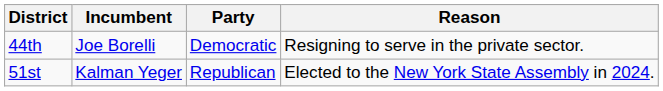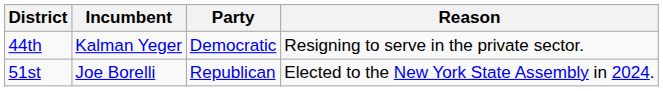 <table class="wikitable">
 <tr>
 <th>District</th>
 <th>Incumbent</th>
 <th>Party</th>
 <th>Reason</th>
 </tr>
 <tr>
 <td><a href='#'>44th</a></td>
-<td><a href='#'>Joe Borelli</a></td>
+<td><a href='#'>Kalman Yeger</a></td>
 <td><a href='#'>Democratic</a></td>
 <td>Resigning to serve in the private sector.</td>
 </tr>
 <tr>
 <td><a href='#'>51st</a></td>
-<td><a href='#'>Kalman Yeger</a></td>
+<td><a href='#'>Joe Borelli</a></td>
 <td><a href='#'>Republican</a></td>
 <td>Elected to the <a href='#'>New York State Assembly</a> in <a href='#'>2024</a>.</td>
 </tr>
 </table>
